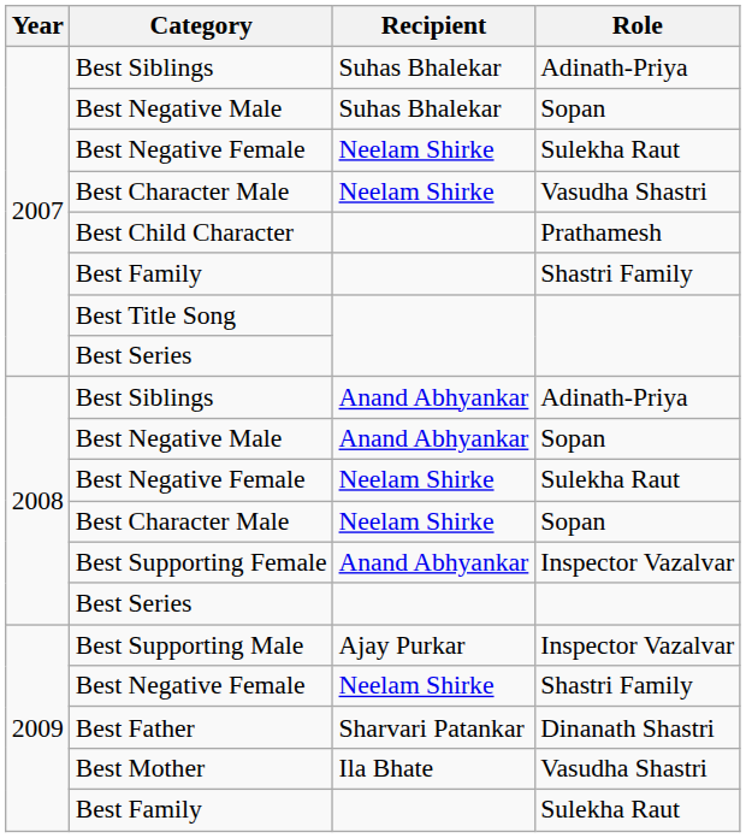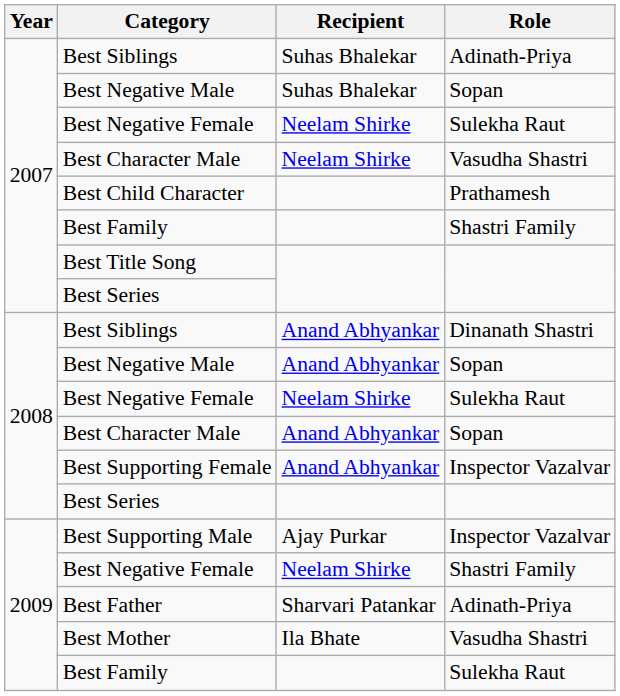 <table class="wikitable">
 <tr>
 <th>Year</th>
 <th>Category</th>
 <th>Recipient</th>
 <th>Role</th>
 </tr>
 <tr>
 <td rowspan="8">2007</td>
 <td>Best Siblings</td>
 <td>Suhas Bhalekar</td>
 <td>Adinath-Priya</td>
 </tr>
 <tr>
 <td>Best Negative Male</td>
 <td>Suhas Bhalekar</td>
 <td>Sopan</td>
 </tr>
 <tr>
 <td>Best Negative Female</td>
 <td><a href='#'>Neelam Shirke</a></td>
 <td>Sulekha Raut</td>
 </tr>
 <tr>
 <td>Best Character Male</td>
 <td><a href='#'>Neelam Shirke</a></td>
 <td>Vasudha Shastri</td>
 </tr>
 <tr>
 <td>Best Child Character</td>
 <td></td>
 <td>Prathamesh</td>
 </tr>
 <tr>
 <td>Best Family</td>
 <td></td>
 <td>Shastri Family</td>
 </tr>
 <tr>
 <td>Best Title Song</td>
 <td rowspan="2"></td>
 <td rowspan="2"></td>
 </tr>
 <tr>
 <td>Best Series</td>
 </tr>
 <tr>
 <td rowspan="6">2008</td>
 <td>Best Siblings</td>
 <td><a href='#'>Anand Abhyankar</a></td>
-<td>Adinath-Priya</td>
+<td>Dinanath Shastri</td>
 </tr>
 <tr>
 <td>Best Negative Male</td>
 <td><a href='#'>Anand Abhyankar</a></td>
 <td>Sopan</td>
 </tr>
 <tr>
 <td>Best Negative Female</td>
 <td><a href='#'>Neelam Shirke</a></td>
 <td>Sulekha Raut</td>
 </tr>
 <tr>
 <td>Best Character Male</td>
-<td><a href='#'>Neelam Shirke</a></td>
+<td><a href='#'>Anand Abhyankar</a></td>
 <td>Sopan</td>
 </tr>
 <tr>
 <td>Best Supporting Female</td>
 <td><a href='#'>Anand Abhyankar</a></td>
 <td>Inspector Vazalvar</td>
 </tr>
 <tr>
 <td>Best Series</td>
 <td></td>
 <td></td>
 </tr>
 <tr>
 <td rowspan="5">2009</td>
 <td>Best Supporting Male</td>
 <td>Ajay Purkar</td>
 <td>Inspector Vazalvar</td>
 </tr>
 <tr>
 <td>Best Negative Female</td>
 <td><a href='#'>Neelam Shirke</a></td>
 <td>Shastri Family</td>
 </tr>
 <tr>
 <td>Best Father</td>
 <td>Sharvari Patankar</td>
-<td>Dinanath Shastri</td>
+<td>Adinath-Priya</td>
 </tr>
 <tr>
 <td>Best Mother</td>
 <td>Ila Bhate</td>
 <td>Vasudha Shastri</td>
 </tr>
 <tr>
 <td>Best Family</td>
 <td></td>
 <td>Sulekha Raut</td>
 </tr>
 </table>
